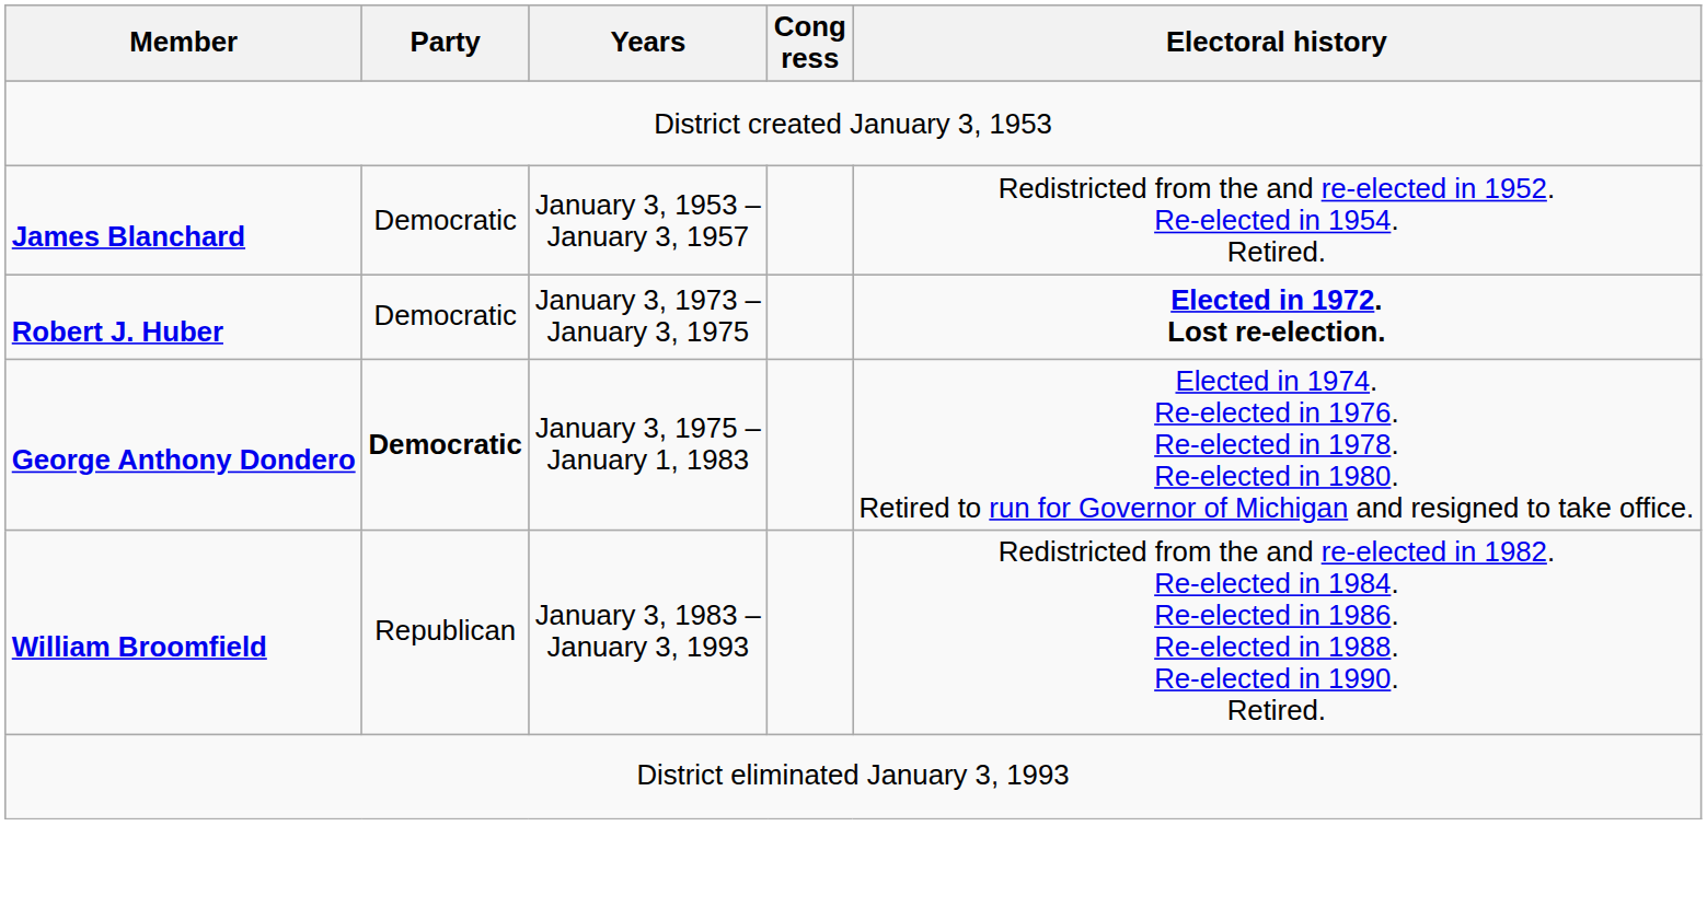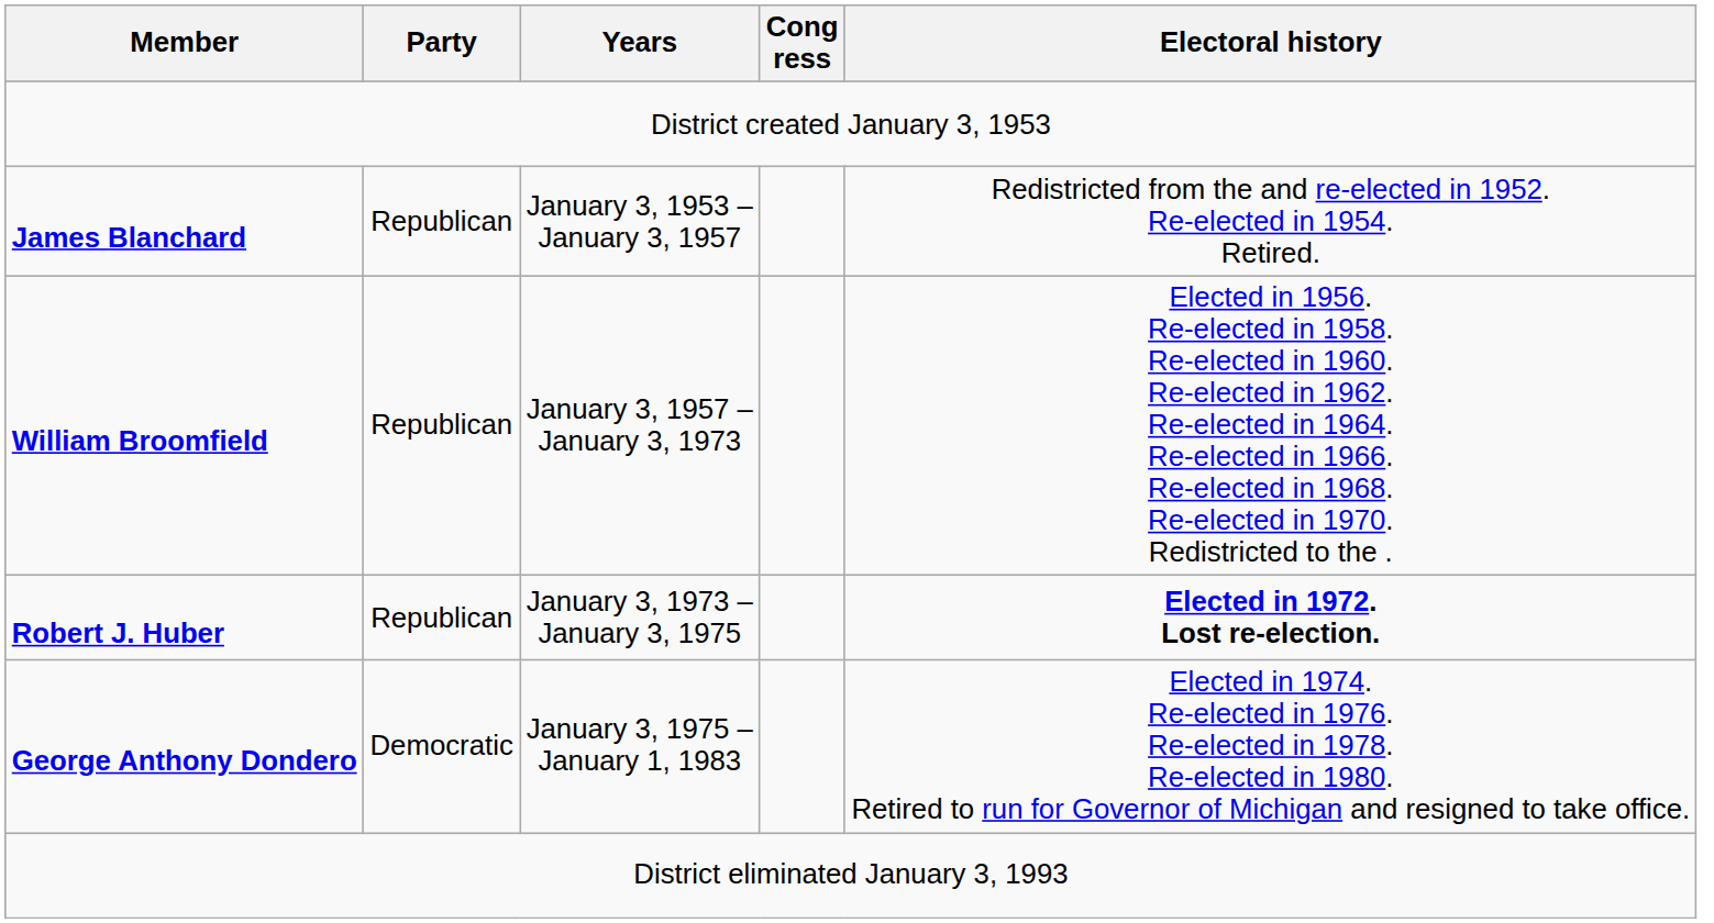 <table class=wikitable style="text-align:center">
 <tr>
 <th>Member</th>
 <th>Party</th>
 <th>Years</th>
 <th>Cong<br>ress</th>
 <th>Electoral history</th>
 </tr>
 <tr style="height:3em">
 <td colspan=5>District created January 3, 1953</td>
 </tr>
 <tr style="height:3em">
 <td align=left><br><strong><a href='#'>James Blanchard</a></strong><br></td>
-<td>Democratic</td>
+<td>Republican</td>
 <td nowrap>January 3, 1953 –<br> January 3, 1957</td>
 <td></td>
 <td>Redistricted from the  and <a href='#'>re-elected in 1952</a>.<br><a href='#'>Re-elected in 1954</a>.<br>Retired.</td>
 </tr>
 <tr style="height:3em">
+<td align=left><br><strong><a href='#'>William Broomfield</a></strong><br></td>
+<td>Republican</td>
+<td nowrap>January 3, 1957 –<br> January 3, 1973</td>
+<td></td>
+<td><a href='#'>Elected in 1956</a>.<br><a href='#'>Re-elected in 1958</a>.<br><a href='#'>Re-elected in 1960</a>.<br><a href='#'>Re-elected in 1962</a>.<br><a href='#'>Re-elected in 1964</a>.<br><a href='#'>Re-elected in 1966</a>.<br><a href='#'>Re-elected in 1968</a>.<br><a href='#'>Re-elected in 1970</a>.<br>Redistricted to the .</td>
+</tr>
+<tr style="height:3em">
 <td align=left><br><strong><a href='#'>Robert J. Huber</a></strong><br></td>
-<td>Democratic</td>
+<td>Republican</td>
 <td nowrap>January 3, 1973 –<br> January 3, 1975</td>
 <td></td>
 <td><strong><a href='#'>Elected in 1972</a>.<br>Lost re-election.</strong></td>
 </tr>
 <tr style="height:3em">
 <td align=left><br><strong><a href='#'>George Anthony Dondero</a></strong><br></td>
-<td><strong>Democratic</strong></td>
+<td>Democratic</td>
 <td nowrap>January 3, 1975 –<br> January 1, 1983</td>
 <td></td>
 <td><a href='#'>Elected in 1974</a>.<br><a href='#'>Re-elected in 1976</a>.<br><a href='#'>Re-elected in 1978</a>.<br><a href='#'>Re-elected in 1980</a>.<br>Retired to <a href='#'>run for Governor of Michigan</a> and resigned to take office.</td>
 </tr>
 <tr style="height:3em">
-<td align=left><br><strong><a href='#'>William Broomfield</a></strong><br></td>
-<td>Republican</td>
-<td nowrap>January 3, 1983 –<br> January 3, 1993</td>
-<td></td>
-<td>Redistricted from the  and <a href='#'>re-elected in 1982</a>.<br><a href='#'>Re-elected in 1984</a>.<br><a href='#'>Re-elected in 1986</a>.<br><a href='#'>Re-elected in 1988</a>.<br><a href='#'>Re-elected in 1990</a>.<br>Retired.</td>
-</tr>
-<tr style="height:3em">
 <td colspan=5>District eliminated January 3, 1993</td>
 </tr>
 </table>
